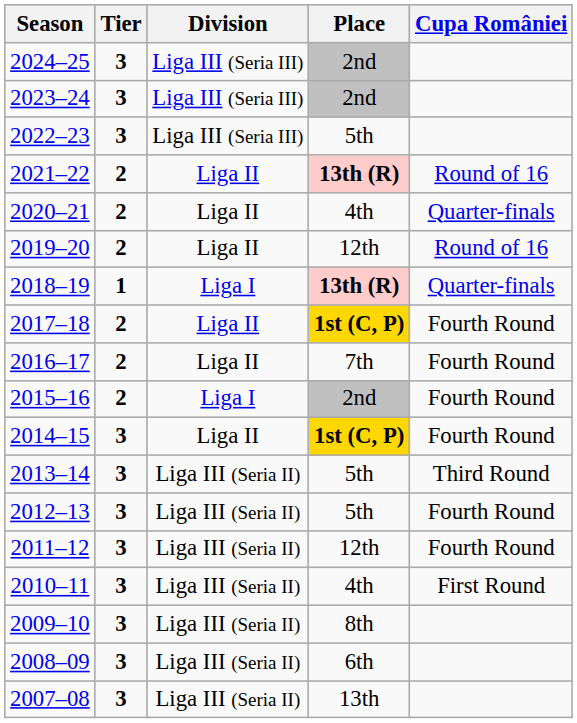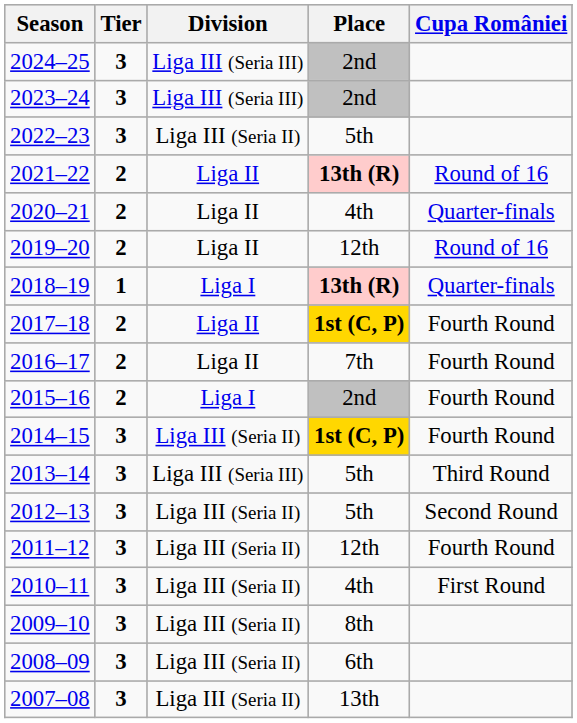 <table class="wikitable" style="text-align:center; font-size:90%">
 <tr>
 <th>Season</th>
 <th>Tier</th>
 <th>Division</th>
 <th>Place</th>
 <th><a href='#'>Cupa României</a></th>
 </tr>
 <tr>
 <td><a href='#'>2024–25</a></td>
 <td><strong>3</strong></td>
 <td><a href='#'>Liga III</a> <small>(Seria III)</small></td>
 <td align=center bgcolor=silver>2nd</td>
 <td></td>
 </tr>
 <tr>
 <td><a href='#'>2023–24</a></td>
 <td><strong>3</strong></td>
 <td><a href='#'>Liga III</a> <small>(Seria III)</small></td>
 <td align=center bgcolor=silver>2nd</td>
 <td></td>
 </tr>
 <tr>
 <td><a href='#'>2022–23</a></td>
 <td><strong>3</strong></td>
-<td>Liga III <small>(Seria III)</small></td>
+<td>Liga III <small>(Seria II)</small></td>
 <td>5th</td>
 <td></td>
 </tr>
 <tr>
 <td><a href='#'>2021–22</a></td>
 <td><strong>2</strong></td>
 <td><a href='#'>Liga II</a></td>
 <td align=center bgcolor=#FFCCCC><strong>13th</strong> <strong>(R)</strong></td>
 <td><a href='#'>Round of 16</a></td>
 </tr>
 <tr>
 <td><a href='#'>2020–21</a></td>
 <td><strong>2</strong></td>
 <td>Liga II</td>
 <td>4th</td>
 <td><a href='#'>Quarter-finals</a></td>
 </tr>
 <tr>
 <td><a href='#'>2019–20</a></td>
 <td><strong>2</strong></td>
 <td>Liga II</td>
 <td>12th</td>
 <td><a href='#'>Round of 16</a></td>
 </tr>
 <tr>
 <td><a href='#'>2018–19</a></td>
 <td><strong>1</strong></td>
 <td><a href='#'>Liga I</a></td>
 <td align=center bgcolor=#FFCCCC><strong>13th</strong> <strong>(R)</strong></td>
 <td><a href='#'>Quarter-finals</a></td>
 </tr>
 <tr>
 <td><a href='#'>2017–18</a></td>
 <td><strong>2</strong></td>
 <td><a href='#'>Liga II</a></td>
 <td align=center bgcolor=gold><strong>1st</strong> <strong>(C, P)</strong></td>
 <td>Fourth Round</td>
 </tr>
 <tr>
 <td><a href='#'>2016–17</a></td>
 <td><strong>2</strong></td>
 <td>Liga II</td>
 <td>7th</td>
 <td>Fourth Round</td>
 </tr>
 <tr>
 <td><a href='#'>2015–16</a></td>
 <td><strong>2</strong></td>
 <td><a href='#'>Liga I</a></td>
 <td align=center bgcolor=silver>2nd</td>
 <td>Fourth Round</td>
 </tr>
 <tr>
 <td><a href='#'>2014–15</a></td>
 <td><strong>3</strong></td>
-<td>Liga II</td>
+<td><a href='#'>Liga III</a> <small>(Seria II)</small></td>
 <td align=center bgcolor=gold><strong>1st</strong> <strong>(C, P)</strong></td>
 <td>Fourth Round</td>
 </tr>
 <tr>
 <td><a href='#'>2013–14</a></td>
 <td><strong>3</strong></td>
-<td>Liga III <small>(Seria II)</small></td>
+<td>Liga III <small>(Seria III)</small></td>
 <td>5th</td>
 <td>Third Round</td>
 </tr>
 <tr>
 <td><a href='#'>2012–13</a></td>
 <td><strong>3</strong></td>
 <td>Liga III <small>(Seria II)</small></td>
 <td>5th</td>
-<td>Fourth Round</td>
+<td>Second Round</td>
 </tr>
 <tr>
 <td><a href='#'>2011–12</a></td>
 <td><strong>3</strong></td>
 <td>Liga III <small>(Seria II)</small></td>
 <td>12th</td>
 <td>Fourth Round</td>
 </tr>
 <tr>
 <td><a href='#'>2010–11</a></td>
 <td><strong>3</strong></td>
 <td>Liga III <small>(Seria II)</small></td>
 <td>4th</td>
 <td>First Round</td>
 </tr>
 <tr>
 <td><a href='#'>2009–10</a></td>
 <td><strong>3</strong></td>
 <td>Liga III <small>(Seria II)</small></td>
 <td>8th</td>
 <td></td>
 </tr>
 <tr>
 <td><a href='#'>2008–09</a></td>
 <td><strong>3</strong></td>
 <td>Liga III <small>(Seria II)</small></td>
 <td>6th</td>
 <td></td>
 </tr>
 <tr>
 <td><a href='#'>2007–08</a></td>
 <td><strong>3</strong></td>
 <td>Liga III <small>(Seria II)</small></td>
 <td>13th</td>
 <td></td>
 </tr>
 </table>
